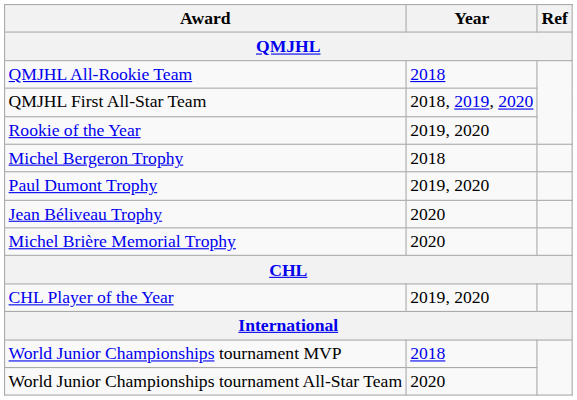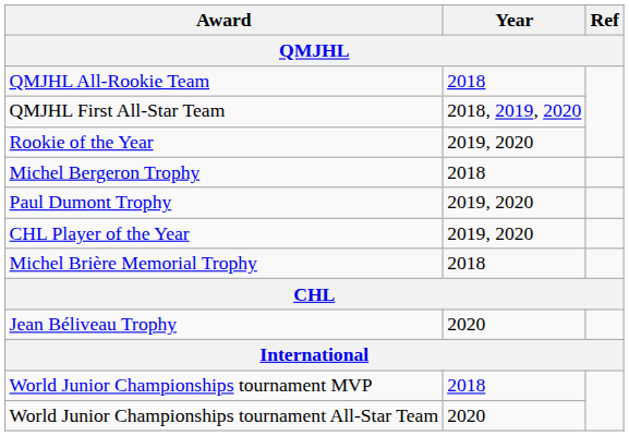 <table class="wikitable">
 <tr>
 <th>Award</th>
 <th>Year</th>
 <th>Ref</th>
 </tr>
 <tr>
 <th colspan="3"><a href='#'>QMJHL</a></th>
 </tr>
 <tr>
 <td><a href='#'>QMJHL All-Rookie Team</a></td>
 <td><a href='#'>2018</a></td>
 <td rowspan="3"></td>
 </tr>
 <tr>
 <td>QMJHL First All-Star Team</td>
 <td>2018, <a href='#'>2019</a>, <a href='#'>2020</a></td>
 </tr>
 <tr>
 <td><a href='#'>Rookie of the Year</a></td>
 <td>2019, 2020</td>
 </tr>
 <tr>
 <td><a href='#'>Michel Bergeron Trophy</a></td>
 <td>2018</td>
 <td></td>
 </tr>
 <tr>
 <td><a href='#'>Paul Dumont Trophy</a></td>
 <td>2019, 2020</td>
 <td></td>
 </tr>
 <tr>
-<td><a href='#'>Jean Béliveau Trophy</a></td>
-<td>2020</td>
+<td><a href='#'>CHL Player of the Year</a></td>
+<td>2019, 2020</td>
 <td></td>
 </tr>
 <tr>
 <td><a href='#'>Michel Brière Memorial Trophy</a></td>
-<td>2020</td>
+<td>2018</td>
 <td></td>
 </tr>
 <tr>
 <th colspan="3"><a href='#'>CHL</a></th>
 </tr>
 <tr>
-<td><a href='#'>CHL Player of the Year</a></td>
-<td>2019, 2020</td>
+<td><a href='#'>Jean Béliveau Trophy</a></td>
+<td>2020</td>
 <td></td>
 </tr>
 <tr>
 <th colspan="3"><a href='#'>International</a></th>
 </tr>
 <tr>
 <td><a href='#'>World Junior Championships</a> tournament MVP</td>
 <td><a href='#'>2018</a></td>
 <td rowspan="2"></td>
 </tr>
 <tr>
 <td>World Junior Championships tournament All-Star Team</td>
 <td>2020</td>
 </tr>
 </table>
